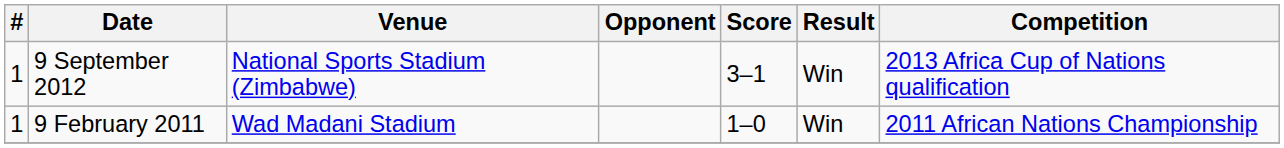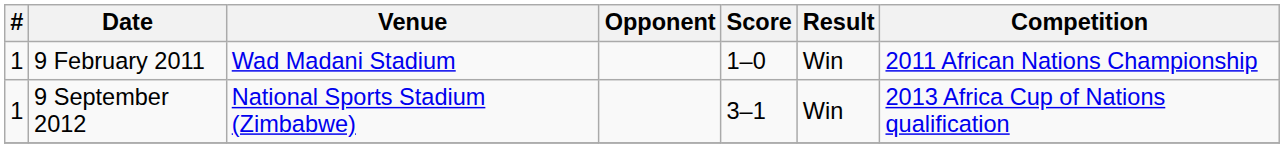 <table class="wikitable">
 <tr>
 <th>#</th>
 <th>Date</th>
 <th>Venue</th>
 <th>Opponent</th>
 <th>Score</th>
 <th>Result</th>
 <th>Competition</th>
 </tr>
 <tr>
 <td>1</td>
+<td>9 February 2011</td>
+<td><a href='#'>Wad Madani Stadium</a></td>
+<td></td>
+<td>1–0</td>
+<td>Win</td>
+<td><a href='#'>2011 African Nations Championship</a></td>
+</tr>
+<tr>
+<td>1</td>
 <td>9 September 2012</td>
 <td><a href='#'>National Sports Stadium (Zimbabwe)</a></td>
 <td></td>
 <td>3–1</td>
 <td>Win</td>
 <td><a href='#'>2013 Africa Cup of Nations qualification</a></td>
 </tr>
 <tr>
-<td>1</td>
-<td>9 February 2011</td>
-<td><a href='#'>Wad Madani Stadium</a></td>
-<td></td>
-<td>1–0</td>
-<td>Win</td>
-<td><a href='#'>2011 African Nations Championship</a></td>
-</tr>
-<tr>
 </tr>
 </table>
